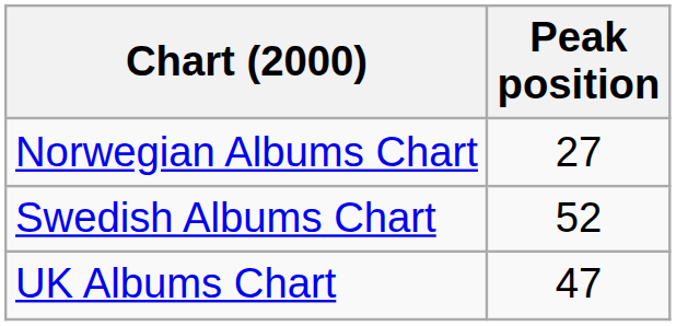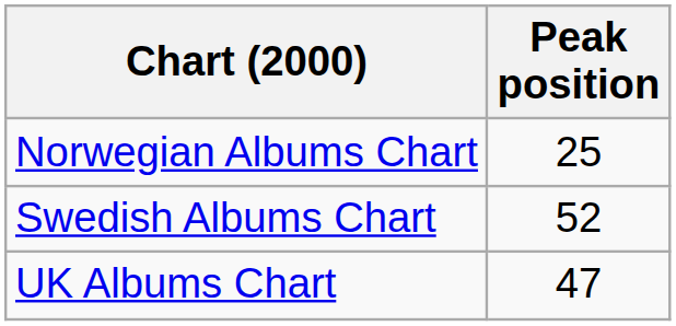 <table class="wikitable sortable">
 <tr>
 <th>Chart (2000)</th>
 <th>Peak<br>position</th>
 </tr>
 <tr>
 <td align="left"><a href='#'>Norwegian Albums Chart</a></td>
-<td style="text-align:center;">27</td>
+<td style="text-align:center;">25</td>
 </tr>
 <tr>
 <td align="left"><a href='#'>Swedish Albums Chart</a></td>
 <td style="text-align:center;">52</td>
 </tr>
 <tr>
 <td align="left"><a href='#'>UK Albums Chart</a></td>
 <td style="text-align:center;">47</td>
 </tr>
 </table>
